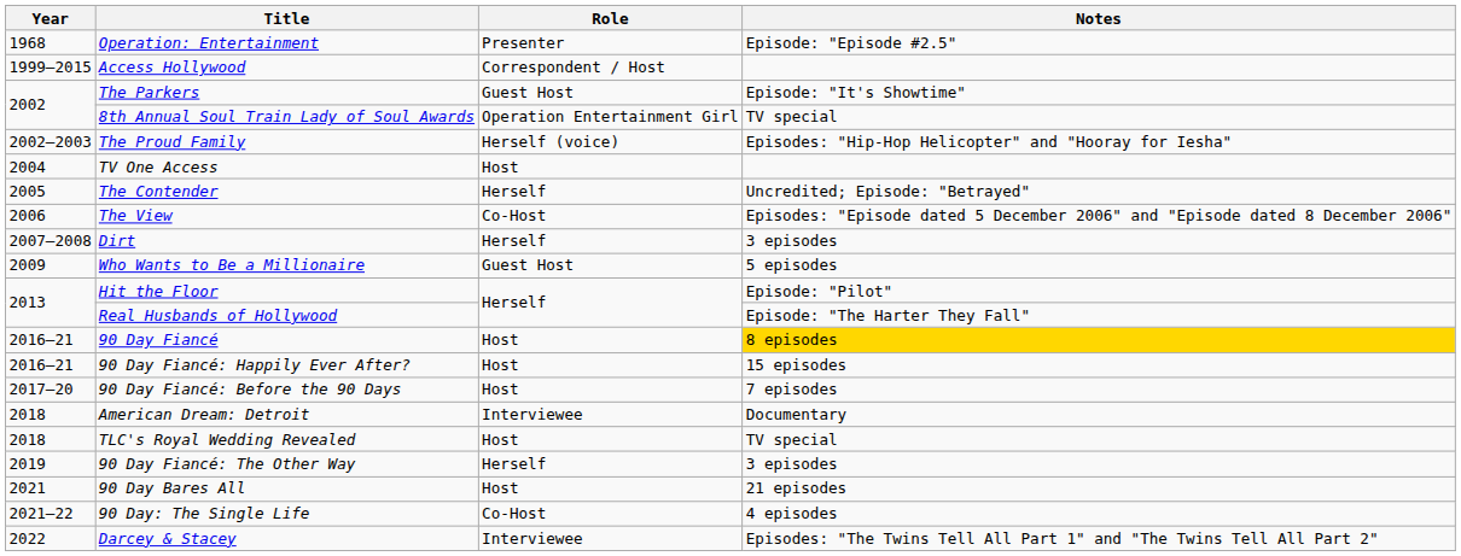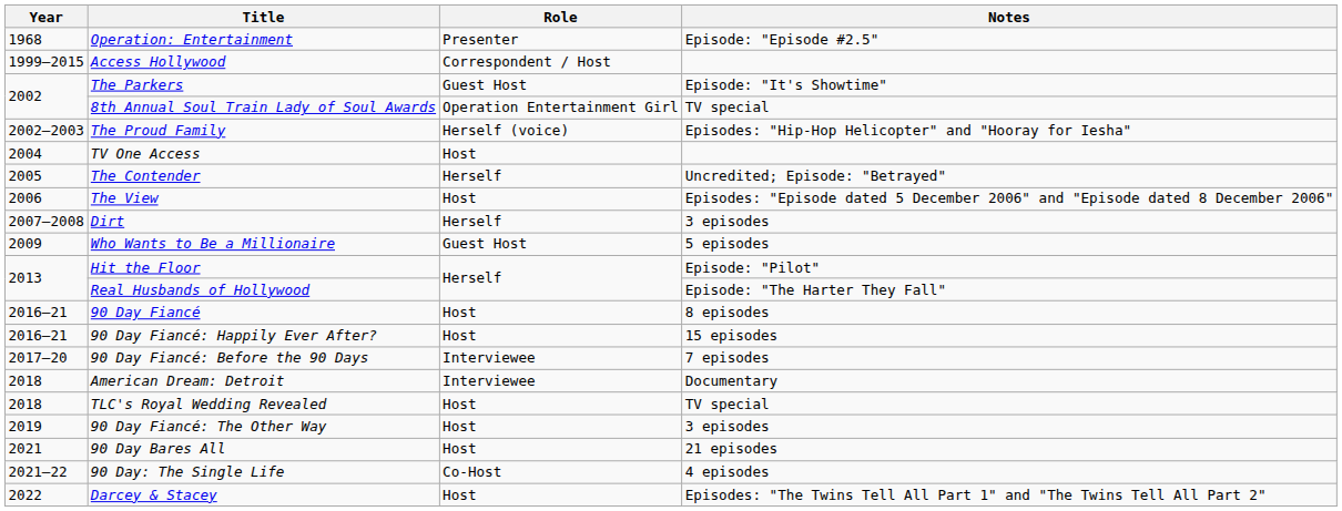 <table class="wikitable">
 <tr>
 <th>Year</th>
 <th>Title</th>
 <th>Role</th>
 <th>Notes</th>
 </tr>
 <tr>
 <td>1968</td>
 <td><em><a href='#'>Operation: Entertainment</a></em></td>
 <td>Presenter</td>
 <td>Episode: "Episode #2.5"</td>
 </tr>
 <tr>
 <td>1999–2015</td>
 <td><em><a href='#'>Access Hollywood</a></em></td>
 <td>Correspondent / Host</td>
 <td></td>
 </tr>
 <tr>
 <td rowspan="2">2002</td>
 <td><em><a href='#'>The Parkers</a></em></td>
 <td>Guest Host</td>
 <td>Episode: "It's Showtime"</td>
 </tr>
 <tr>
 <td><a href='#'><em>8th Annual Soul Train Lady of Soul Awards</em></a></td>
 <td>Operation Entertainment Girl</td>
 <td>TV special</td>
 </tr>
 <tr>
 <td>2002–2003</td>
 <td><em><a href='#'>The Proud Family</a></em></td>
 <td>Herself (voice)</td>
 <td>Episodes: "Hip-Hop Helicopter" and "Hooray for Iesha"</td>
 </tr>
 <tr>
 <td>2004</td>
 <td><em>TV One Access</em></td>
 <td>Host</td>
 <td></td>
 </tr>
 <tr>
 <td>2005</td>
 <td><em><a href='#'>The Contender</a></em></td>
 <td>Herself</td>
 <td>Uncredited; Episode: "Betrayed"</td>
 </tr>
 <tr>
 <td>2006</td>
 <td><em><a href='#'>The View</a></em></td>
-<td>Co-Host</td>
+<td>Host</td>
 <td>Episodes: "Episode dated 5 December 2006" and "Episode dated 8 December 2006"</td>
 </tr>
 <tr>
 <td>2007–2008</td>
 <td><em><a href='#'>Dirt</a></em></td>
 <td>Herself</td>
 <td>3 episodes</td>
 </tr>
 <tr>
 <td>2009</td>
 <td><em><a href='#'>Who Wants to Be a Millionaire</a></em></td>
 <td>Guest Host</td>
 <td>5 episodes</td>
 </tr>
 <tr>
 <td rowspan="2">2013</td>
 <td><em><a href='#'>Hit the Floor</a></em></td>
 <td rowspan="2">Herself</td>
 <td>Episode: "Pilot"</td>
 </tr>
 <tr>
 <td><em><a href='#'>Real Husbands of Hollywood</a></em></td>
 <td>Episode: "The Harter They Fall"</td>
 </tr>
 <tr>
 <td>2016–21</td>
 <td><em><a href='#'>90 Day Fiancé</a></em></td>
 <td>Host</td>
-<td style="background: gold;">8 episodes</td>
+<td>8 episodes</td>
 </tr>
 <tr>
 <td>2016–21</td>
 <td><em>90 Day Fiancé: Happily Ever After?</em></td>
 <td>Host</td>
 <td>15 episodes</td>
 </tr>
 <tr>
 <td>2017–20</td>
 <td><em>90 Day Fiancé: Before the 90 Days</em></td>
-<td>Host</td>
+<td>Interviewee</td>
 <td>7 episodes</td>
 </tr>
 <tr>
 <td>2018</td>
 <td><em>American Dream: Detroit</em></td>
 <td>Interviewee</td>
 <td>Documentary</td>
 </tr>
 <tr>
 <td>2018</td>
 <td><em>TLC's Royal Wedding Revealed</em></td>
 <td>Host</td>
 <td>TV special</td>
 </tr>
 <tr>
 <td>2019</td>
 <td><em>90 Day Fiancé: The Other Way</em></td>
-<td>Herself</td>
+<td>Host</td>
 <td>3 episodes</td>
 </tr>
 <tr>
 <td>2021</td>
 <td><em>90 Day Bares All</em></td>
 <td>Host</td>
 <td>21 episodes</td>
 </tr>
 <tr>
 <td>2021–22</td>
 <td><em>90 Day: The Single Life</em></td>
 <td>Co-Host</td>
 <td>4 episodes</td>
 </tr>
 <tr>
 <td>2022</td>
 <td><em><a href='#'>Darcey & Stacey</a></em></td>
-<td>Interviewee</td>
+<td>Host</td>
 <td>Episodes: "The Twins Tell All Part 1" and "The Twins Tell All Part 2"</td>
 </tr>
 </table>
